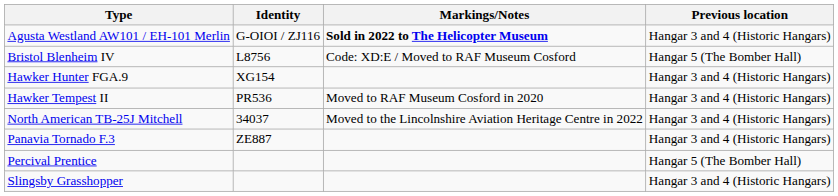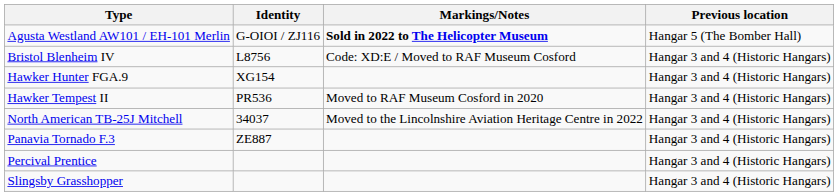 <table class="wikitable sortable">
 <tr>
 <th>Type</th>
 <th>Identity</th>
 <th>Markings/Notes</th>
 <th>Previous location</th>
 </tr>
 <tr>
 <td><a href='#'>Agusta Westland AW101 / EH-101 Merlin</a></td>
 <td>G-OIOI / ZJ116</td>
 <td><strong>Sold in 2022 to <a href='#'>The Helicopter Museum</a></strong></td>
-<td>Hangar 3 and 4 (Historic Hangars)</td>
+<td>Hangar 5 (The Bomber Hall)</td>
 </tr>
 <tr>
 <td><a href='#'>Bristol Blenheim</a> IV</td>
 <td>L8756</td>
 <td>Code: XD:E / Moved to RAF Museum Cosford</td>
-<td>Hangar 5 (The Bomber Hall)</td>
+<td>Hangar 3 and 4 (Historic Hangars)</td>
 </tr>
 <tr>
 <td><a href='#'>Hawker Hunter</a> FGA.9</td>
 <td>XG154</td>
 <td></td>
 <td>Hangar 3 and 4 (Historic Hangars)</td>
 </tr>
 <tr>
 <td><a href='#'>Hawker Tempest</a> II</td>
 <td>PR536</td>
 <td>Moved to RAF Museum Cosford in 2020</td>
 <td>Hangar 3 and 4 (Historic Hangars)</td>
 </tr>
 <tr>
 <td><a href='#'>North American TB-25J Mitchell</a></td>
 <td>34037</td>
 <td>Moved to the Lincolnshire Aviation Heritage Centre in 2022</td>
 <td>Hangar 3 and 4 (Historic Hangars)</td>
 </tr>
 <tr>
 <td><a href='#'>Panavia Tornado F.3</a></td>
 <td>ZE887</td>
 <td></td>
 <td>Hangar 3 and 4 (Historic Hangars)</td>
 </tr>
 <tr>
 <td><a href='#'>Percival Prentice</a></td>
 <td></td>
 <td></td>
-<td>Hangar 5 (The Bomber Hall)</td>
+<td>Hangar 3 and 4 (Historic Hangars)</td>
 </tr>
 <tr>
 <td><a href='#'>Slingsby Grasshopper</a></td>
 <td></td>
 <td></td>
 <td>Hangar 3 and 4 (Historic Hangars)</td>
 </tr>
 </table>
